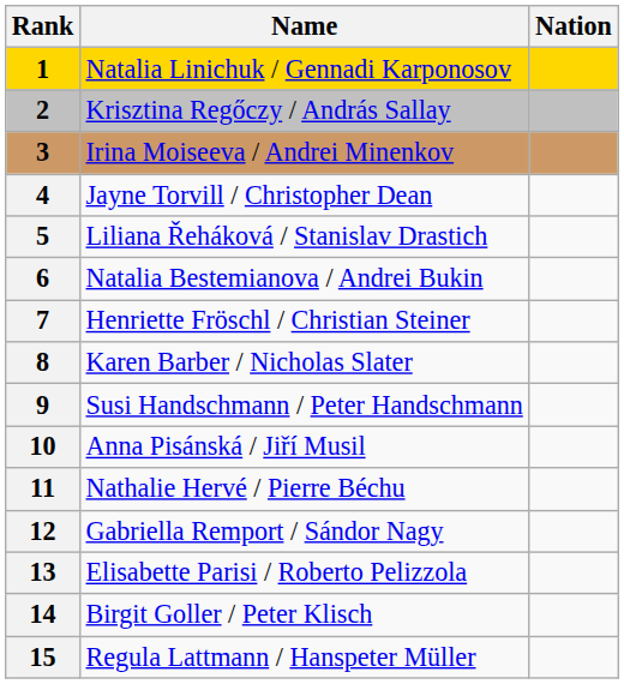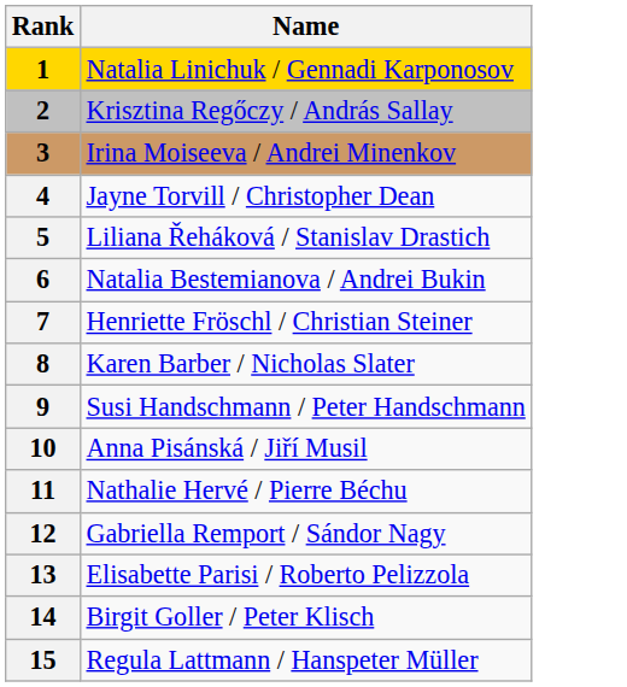 <table class="wikitable">
 <tr>
 <th>Rank</th>
 <th>Name</th>
-<th>Nation</th>
 </tr>
 <tr bgcolor="gold">
 <td align="center"><strong>1</strong></td>
 <td><a href='#'>Natalia Linichuk</a> / <a href='#'>Gennadi Karponosov</a></td>
-<td></td>
 </tr>
 <tr bgcolor="silver">
 <td align="center"><strong>2</strong></td>
 <td><a href='#'>Krisztina Regőczy</a> / <a href='#'>András Sallay</a></td>
-<td></td>
 </tr>
 <tr bgcolor="cc9966">
 <td align="center"><strong>3</strong></td>
 <td><a href='#'>Irina Moiseeva</a> / <a href='#'>Andrei Minenkov</a></td>
-<td></td>
 </tr>
 <tr>
 <th>4</th>
 <td><a href='#'>Jayne Torvill</a> / <a href='#'>Christopher Dean</a></td>
-<td></td>
 </tr>
 <tr>
 <th>5</th>
 <td><a href='#'>Liliana Řeháková</a> / <a href='#'>Stanislav Drastich</a></td>
-<td></td>
 </tr>
 <tr>
 <th>6</th>
 <td><a href='#'>Natalia Bestemianova</a> / <a href='#'>Andrei Bukin</a></td>
-<td></td>
 </tr>
 <tr>
 <th>7</th>
 <td><a href='#'>Henriette Fröschl</a> / <a href='#'>Christian Steiner</a></td>
-<td></td>
 </tr>
 <tr>
 <th>8</th>
 <td><a href='#'>Karen Barber</a> / <a href='#'>Nicholas Slater</a></td>
-<td></td>
 </tr>
 <tr>
 <th>9</th>
 <td><a href='#'>Susi Handschmann</a> / <a href='#'>Peter Handschmann</a></td>
-<td></td>
 </tr>
 <tr>
 <th>10</th>
 <td><a href='#'>Anna Pisánská</a> / <a href='#'>Jiří Musil</a></td>
-<td></td>
 </tr>
 <tr>
 <th>11</th>
 <td><a href='#'>Nathalie Hervé</a> / <a href='#'>Pierre Béchu</a></td>
-<td></td>
 </tr>
 <tr>
 <th>12</th>
 <td><a href='#'>Gabriella Remport</a> / <a href='#'>Sándor Nagy</a></td>
-<td></td>
 </tr>
 <tr>
 <th>13</th>
 <td><a href='#'>Elisabette Parisi</a> / <a href='#'>Roberto Pelizzola</a></td>
-<td></td>
 </tr>
 <tr>
 <th>14</th>
 <td><a href='#'>Birgit Goller</a> / <a href='#'>Peter Klisch</a></td>
-<td></td>
 </tr>
 <tr>
 <th>15</th>
 <td><a href='#'>Regula Lattmann</a> / <a href='#'>Hanspeter Müller</a></td>
-<td></td>
 </tr>
 </table>
